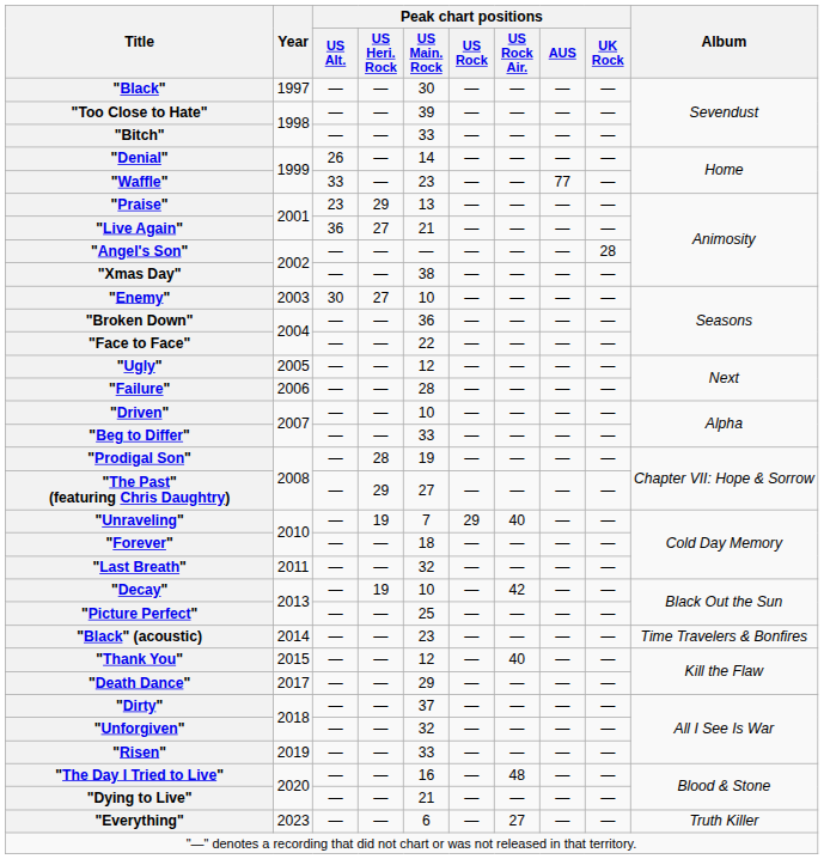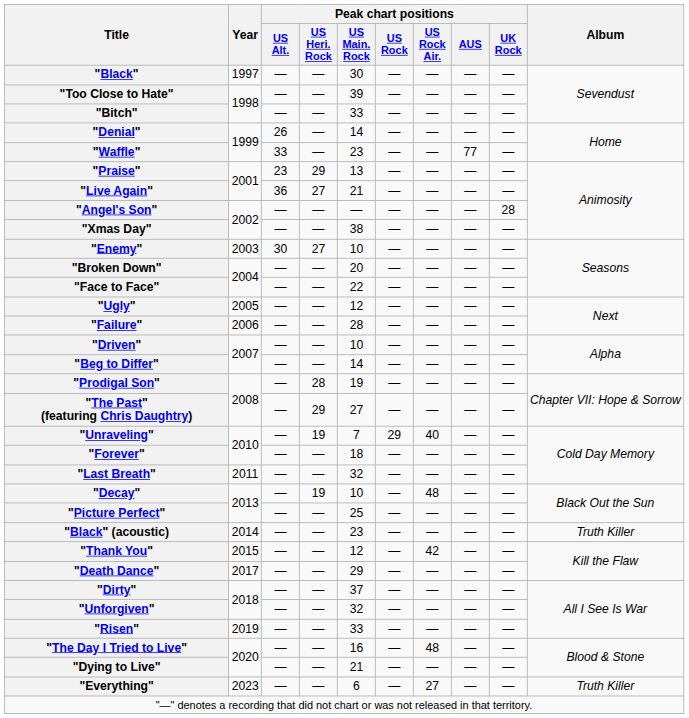 <table class="wikitable plainrowheaders" style="text-align:center;">
 <tr>
 <th scope="col" rowspan="2" style="width:18em;">Title</th>
 <th scope="col" rowspan="2">Year</th>
 <th scope="col" colspan="7">Peak chart positions</th>
 <th scope="col" rowspan="2">Album</th>
 </tr>
 <tr>
 <th scope="col" style="width:3em;font-size:90%;"><a href='#'>US<br>Alt.</a><br></th>
 <th scope="col" style="width:3em;font-size:90%;"><a href='#'>US<br>Heri.<br>Rock</a><br></th>
 <th scope="col" style="width:3em;font-size:90%;"><a href='#'>US<br>Main.<br>Rock</a><br></th>
 <th scope="col" style="width:3em;font-size:90%;"><a href='#'>US<br>Rock</a><br></th>
 <th scope="col" style="width:3em;font-size:90%;"><a href='#'>US<br>Rock<br>Air.</a><br></th>
 <th scope="col" style="width:3em;font-size:90%;"><a href='#'>AUS</a><br></th>
 <th scope="col" style="width:3em;font-size:90%;"><a href='#'>UK<br>Rock</a><br></th>
 </tr>
 <tr>
 <th scope="row">"<a href='#'>Black</a>"</th>
 <td>1997</td>
 <td>—</td>
 <td>—</td>
 <td>30</td>
 <td>—</td>
 <td>—</td>
 <td>—</td>
 <td>—</td>
 <td rowspan="3"><em>Sevendust</em></td>
 </tr>
 <tr>
 <th scope="row">"Too Close to Hate"</th>
 <td rowspan="2">1998</td>
 <td>—</td>
 <td>—</td>
 <td>39</td>
 <td>—</td>
 <td>—</td>
 <td>—</td>
 <td>—</td>
 </tr>
 <tr>
 <th scope="row">"Bitch"</th>
 <td>—</td>
 <td>—</td>
 <td>33</td>
 <td>—</td>
 <td>—</td>
 <td>—</td>
 <td>—</td>
 </tr>
 <tr>
 <th scope="row">"<a href='#'>Denial</a>"</th>
 <td rowspan="2">1999</td>
 <td>26</td>
 <td>—</td>
 <td>14</td>
 <td>—</td>
 <td>—</td>
 <td>—</td>
 <td>—</td>
 <td rowspan="2"><em>Home</em></td>
 </tr>
 <tr>
 <th scope="row">"<a href='#'>Waffle</a>"</th>
 <td>33</td>
 <td>—</td>
 <td>23</td>
 <td>—</td>
 <td>—</td>
 <td>77</td>
 <td>—</td>
 </tr>
 <tr>
 <th scope="row">"<a href='#'>Praise</a>"</th>
 <td rowspan="2">2001</td>
 <td>23</td>
 <td>29</td>
 <td>13</td>
 <td>—</td>
 <td>—</td>
 <td>—</td>
 <td>—</td>
 <td rowspan="4"><em>Animosity</em></td>
 </tr>
 <tr>
 <th scope="row">"<a href='#'>Live Again</a>"</th>
 <td>36</td>
 <td>27</td>
 <td>21</td>
 <td>—</td>
 <td>—</td>
 <td>—</td>
 <td>—</td>
 </tr>
 <tr>
 <th scope="row">"<a href='#'>Angel's Son</a>"</th>
 <td rowspan="2">2002</td>
 <td>—</td>
 <td>—</td>
 <td>—</td>
 <td>—</td>
 <td>—</td>
 <td>—</td>
 <td>28</td>
 </tr>
 <tr>
 <th scope="row">"Xmas Day"</th>
 <td>—</td>
 <td>—</td>
 <td>38</td>
 <td>—</td>
 <td>—</td>
 <td>—</td>
 <td>—</td>
 </tr>
 <tr>
 <th scope="row">"<a href='#'>Enemy</a>"</th>
 <td>2003</td>
 <td>30</td>
 <td>27</td>
 <td>10</td>
 <td>—</td>
 <td>—</td>
 <td>—</td>
 <td>—</td>
 <td rowspan="3"><em>Seasons</em></td>
 </tr>
 <tr>
 <th scope="row">"Broken Down"</th>
 <td rowspan="2">2004</td>
 <td>—</td>
 <td>—</td>
-<td>36</td>
+<td>20</td>
 <td>—</td>
 <td>—</td>
 <td>—</td>
 <td>—</td>
 </tr>
 <tr>
 <th scope="row">"Face to Face"</th>
 <td>—</td>
 <td>—</td>
 <td>22</td>
 <td>—</td>
 <td>—</td>
 <td>—</td>
 <td>—</td>
 </tr>
 <tr>
 <th scope="row">"<a href='#'>Ugly</a>"</th>
 <td>2005</td>
 <td>—</td>
 <td>—</td>
 <td>12</td>
 <td>—</td>
 <td>—</td>
 <td>—</td>
 <td>—</td>
 <td rowspan="2"><em>Next</em></td>
 </tr>
 <tr>
 <th scope="row">"<a href='#'>Failure</a>"</th>
 <td>2006</td>
 <td>—</td>
 <td>—</td>
 <td>28</td>
 <td>—</td>
 <td>—</td>
 <td>—</td>
 <td>—</td>
 </tr>
 <tr>
 <th scope="row">"<a href='#'>Driven</a>"</th>
 <td rowspan="2">2007</td>
 <td>—</td>
 <td>—</td>
 <td>10</td>
 <td>—</td>
 <td>—</td>
 <td>—</td>
 <td>—</td>
 <td rowspan="2"><em>Alpha</em></td>
 </tr>
 <tr>
 <th scope="row">"<a href='#'>Beg to Differ</a>"</th>
 <td>—</td>
 <td>—</td>
-<td>33</td>
+<td>14</td>
 <td>—</td>
 <td>—</td>
 <td>—</td>
 <td>—</td>
 </tr>
 <tr>
 <th scope="row">"<a href='#'>Prodigal Son</a>"</th>
 <td rowspan="2">2008</td>
 <td>—</td>
 <td>28</td>
 <td>19</td>
 <td>—</td>
 <td>—</td>
 <td>—</td>
 <td>—</td>
 <td rowspan="2"><em>Chapter VII: Hope & Sorrow</em></td>
 </tr>
 <tr>
 <th scope="row">"<a href='#'>The Past</a>"<br><span>(featuring <a href='#'>Chris Daughtry</a>)</span></th>
 <td>—</td>
 <td>29</td>
 <td>27</td>
 <td>—</td>
 <td>—</td>
 <td>—</td>
 <td>—</td>
 </tr>
 <tr>
 <th scope="row">"<a href='#'>Unraveling</a>"</th>
 <td rowspan="2">2010</td>
 <td>—</td>
 <td>19</td>
 <td>7</td>
 <td>29</td>
 <td>40</td>
 <td>—</td>
 <td>—</td>
 <td rowspan="3"><em>Cold Day Memory</em></td>
 </tr>
 <tr>
 <th scope="row">"<a href='#'>Forever</a>"</th>
 <td>—</td>
 <td>—</td>
 <td>18</td>
 <td>—</td>
 <td>—</td>
 <td>—</td>
 <td>—</td>
 </tr>
 <tr>
 <th scope="row">"<a href='#'>Last Breath</a>"</th>
 <td>2011</td>
 <td>—</td>
 <td>—</td>
 <td>32</td>
 <td>—</td>
 <td>—</td>
 <td>—</td>
 <td>—</td>
 </tr>
 <tr>
 <th scope="row">"<a href='#'>Decay</a>"</th>
 <td rowspan="2">2013</td>
 <td>—</td>
 <td>19</td>
 <td>10</td>
 <td>—</td>
-<td>42</td>
+<td>48</td>
 <td>—</td>
 <td>—</td>
 <td rowspan="2"><em>Black Out the Sun</em></td>
 </tr>
 <tr>
 <th scope="row">"<a href='#'>Picture Perfect</a>"</th>
 <td>—</td>
 <td>—</td>
 <td>25</td>
 <td>—</td>
 <td>—</td>
 <td>—</td>
 <td>—</td>
 </tr>
 <tr>
 <th scope="row">"<a href='#'>Black</a>" (acoustic)</th>
 <td>2014</td>
 <td>—</td>
 <td>—</td>
 <td>23</td>
 <td>—</td>
 <td>—</td>
 <td>—</td>
 <td>—</td>
-<td><em>Time Travelers & Bonfires</em></td>
+<td><em>Truth Killer</em></td>
 </tr>
 <tr>
 <th scope="row">"<a href='#'>Thank You</a>"</th>
 <td>2015</td>
 <td>—</td>
 <td>—</td>
 <td>12</td>
 <td>—</td>
-<td>40</td>
+<td>42</td>
 <td>—</td>
 <td>—</td>
 <td rowspan="2"><em>Kill the Flaw</em></td>
 </tr>
 <tr>
 <th scope="row">"<a href='#'>Death Dance</a>"</th>
 <td>2017</td>
 <td>—</td>
 <td>—</td>
 <td>29</td>
 <td>—</td>
 <td>—</td>
 <td>—</td>
 <td>—</td>
 </tr>
 <tr>
 <th scope="row">"<a href='#'>Dirty</a>"</th>
 <td rowspan="2">2018</td>
 <td>—</td>
 <td>—</td>
 <td>37</td>
 <td>—</td>
 <td>—</td>
 <td>—</td>
 <td>—</td>
 <td rowspan="3"><em>All I See Is War</em></td>
 </tr>
 <tr>
 <th scope="row">"<a href='#'>Unforgiven</a>"</th>
 <td>—</td>
 <td>—</td>
 <td>32</td>
 <td>—</td>
 <td>—</td>
 <td>—</td>
 <td>—</td>
 </tr>
 <tr>
 <th scope="row">"<a href='#'>Risen</a>"</th>
 <td>2019</td>
 <td>—</td>
 <td>—</td>
 <td>33</td>
 <td>—</td>
 <td>—</td>
 <td>—</td>
 <td>—</td>
 </tr>
 <tr>
 <th scope="row">"<a href='#'>The Day I Tried to Live</a>"</th>
 <td rowspan="2">2020</td>
 <td>—</td>
 <td>—</td>
 <td>16</td>
 <td>—</td>
 <td>48</td>
 <td>—</td>
 <td>—</td>
 <td rowspan="2"><em>Blood & Stone</em></td>
 </tr>
 <tr>
 <th scope="row">"Dying to Live"</th>
 <td>—</td>
 <td>—</td>
 <td>21</td>
 <td>—</td>
 <td>—</td>
 <td>—</td>
 <td>—</td>
 </tr>
 <tr>
 <th scope="row">"Everything"</th>
 <td>2023</td>
 <td>—</td>
 <td>—</td>
 <td>6</td>
 <td>—</td>
 <td>27</td>
 <td>—</td>
 <td>—</td>
 <td><em>Truth Killer</em></td>
 </tr>
 <tr>
 <td colspan="10" style="font-size:90%">"—" denotes a recording that did not chart or was not released in that territory.</td>
 </tr>
 </table>
